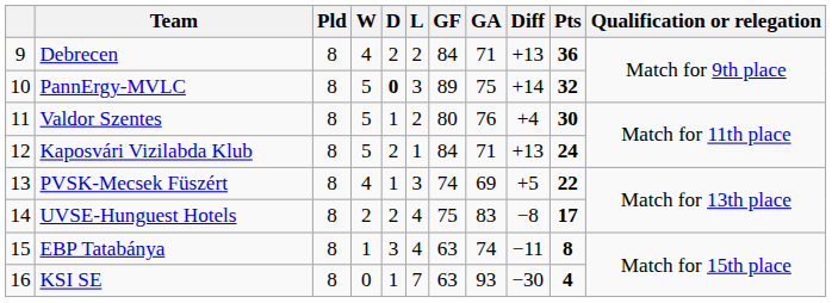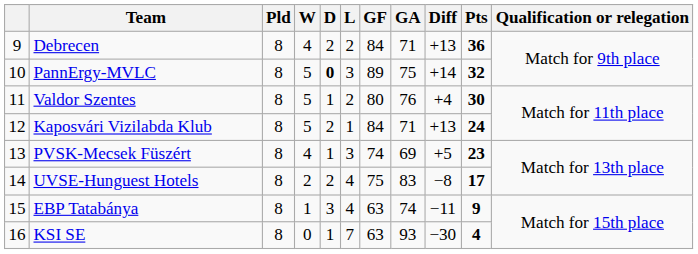 <table class="wikitable sortable" style="text-align:center">
 <tr>
 <th></th>
 <th width="210">Team</th>
 <th>Pld</th>
 <th>W</th>
 <th>D</th>
 <th>L</th>
 <th>GF</th>
 <th>GA</th>
 <th>Diff</th>
 <th>Pts</th>
 <th>Qualification or relegation</th>
 </tr>
 <tr>
 <td>9</td>
 <td align=left> <a href='#'>Debrecen</a></td>
 <td>8</td>
 <td>4</td>
 <td>2</td>
 <td>2</td>
 <td>84</td>
 <td>71</td>
 <td>+13</td>
 <td><strong>36</strong></td>
 <td rowspan="2">Match for <a href='#'>9th place</a></td>
 </tr>
 <tr>
 <td>10</td>
 <td align=left> <a href='#'>PannErgy-MVLC</a></td>
 <td>8</td>
 <td>5</td>
 <td><strong>0</strong></td>
 <td>3</td>
 <td>89</td>
 <td>75</td>
 <td>+14</td>
 <td><strong>32</strong></td>
 </tr>
 <tr>
 <td>11</td>
 <td align=left> <a href='#'>Valdor Szentes</a></td>
 <td>8</td>
 <td>5</td>
 <td>1</td>
 <td>2</td>
 <td>80</td>
 <td>76</td>
 <td>+4</td>
 <td><strong>30</strong></td>
 <td rowspan="2">Match for <a href='#'>11th place</a></td>
 </tr>
 <tr>
 <td>12</td>
 <td align=left> <a href='#'>Kaposvári Vizilabda Klub</a></td>
 <td>8</td>
 <td>5</td>
 <td>2</td>
 <td>1</td>
 <td>84</td>
 <td>71</td>
 <td>+13</td>
 <td><strong>24</strong></td>
 </tr>
 <tr>
 <td>13</td>
 <td align=left> <a href='#'>PVSK-Mecsek Füszért</a></td>
 <td>8</td>
 <td>4</td>
 <td>1</td>
 <td>3</td>
 <td>74</td>
 <td>69</td>
 <td>+5</td>
-<td><strong>22</strong></td>
+<td><strong>23</strong></td>
 <td rowspan="2">Match for <a href='#'>13th place</a></td>
 </tr>
 <tr>
 <td>14</td>
 <td align=left> <a href='#'>UVSE-Hunguest Hotels</a></td>
 <td>8</td>
 <td>2</td>
 <td>2</td>
 <td>4</td>
 <td>75</td>
 <td>83</td>
 <td>−8</td>
 <td><strong>17</strong></td>
 </tr>
 <tr>
 <td>15</td>
 <td align=left> <a href='#'>EBP Tatabánya</a></td>
 <td>8</td>
 <td>1</td>
 <td>3</td>
 <td>4</td>
 <td>63</td>
 <td>74</td>
 <td>−11</td>
-<td><strong>8</strong></td>
+<td><strong>9</strong></td>
 <td rowspan="2">Match for <a href='#'>15th place</a></td>
 </tr>
 <tr>
 <td>16</td>
 <td align=left> <a href='#'>KSI SE</a></td>
 <td>8</td>
 <td>0</td>
 <td>1</td>
 <td>7</td>
 <td>63</td>
 <td>93</td>
 <td>−30</td>
 <td><strong>4</strong></td>
 </tr>
 </table>
